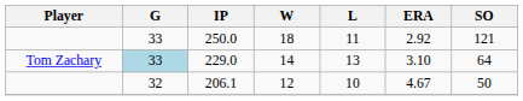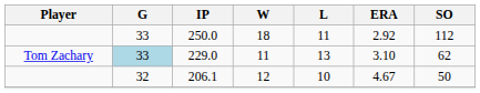 <table class="wikitable sortable">
 <tr>
 <th bgcolor="#DDDDFF" width="16%">Player</th>
 <th bgcolor="#DDDDFF" width="9%">G</th>
 <th bgcolor="#DDDDFF" width="9%">IP</th>
 <th bgcolor="#DDDDFF" width="9%">W</th>
 <th bgcolor="#DDDDFF" width="9%">L</th>
 <th bgcolor="#DDDDFF" width="9%">ERA</th>
 <th bgcolor="#DDDDFF" width="9%">SO</th>
 </tr>
 <tr align="center">
 <td></td>
 <td>33</td>
 <td>250.0</td>
 <td>18</td>
 <td>11</td>
 <td>2.92</td>
-<td>121</td>
+<td>112</td>
 </tr>
 <tr align="center">
 <td><a href='#'>Tom Zachary</a></td>
 <td style="background: lightblue;">33</td>
 <td>229.0</td>
-<td>14</td>
+<td>11</td>
 <td>13</td>
 <td>3.10</td>
-<td>64</td>
+<td>62</td>
 </tr>
 <tr align=center>
 <td></td>
 <td>32</td>
 <td>206.1</td>
 <td>12</td>
 <td>10</td>
 <td>4.67</td>
 <td>50</td>
 </tr>
 <tr align="center">
 </tr>
 </table>
